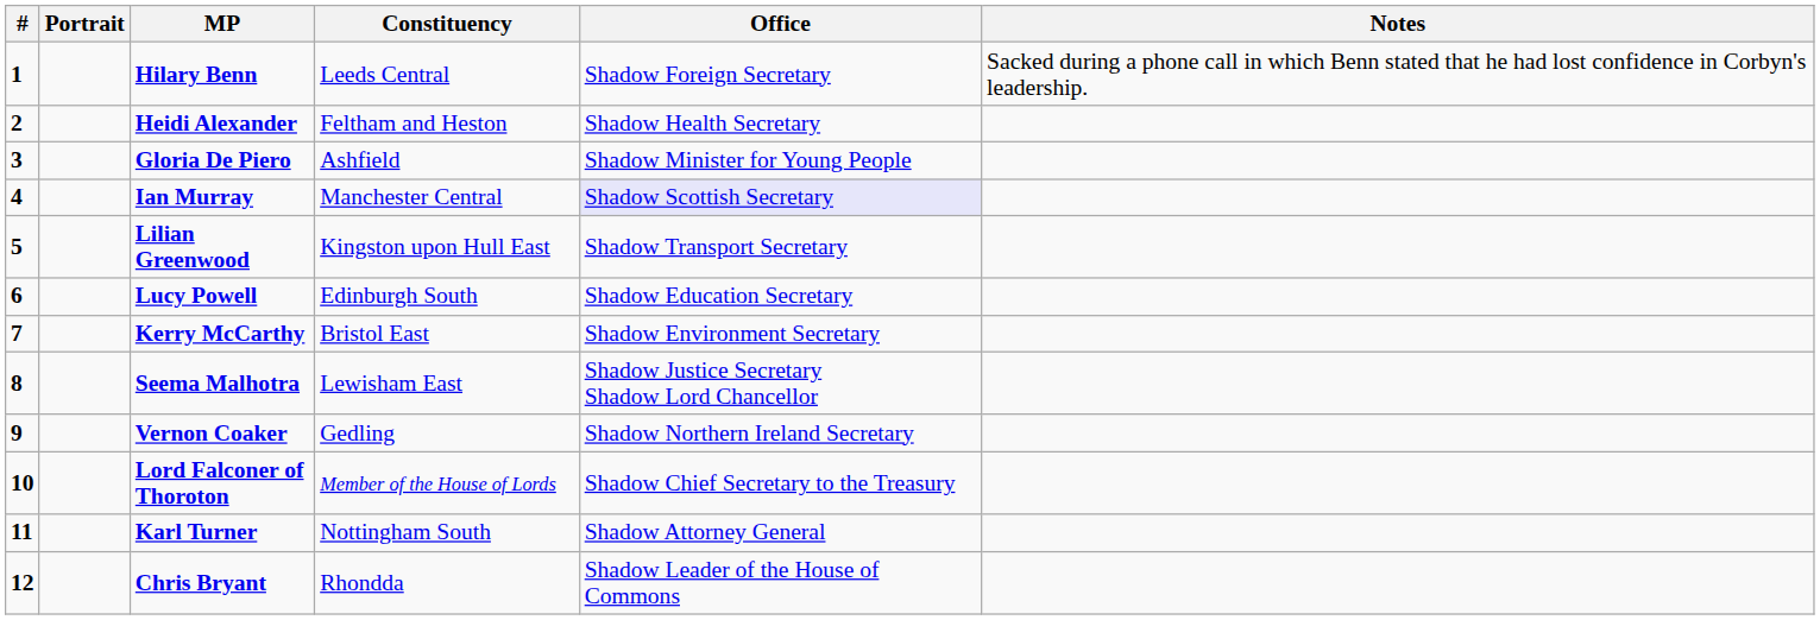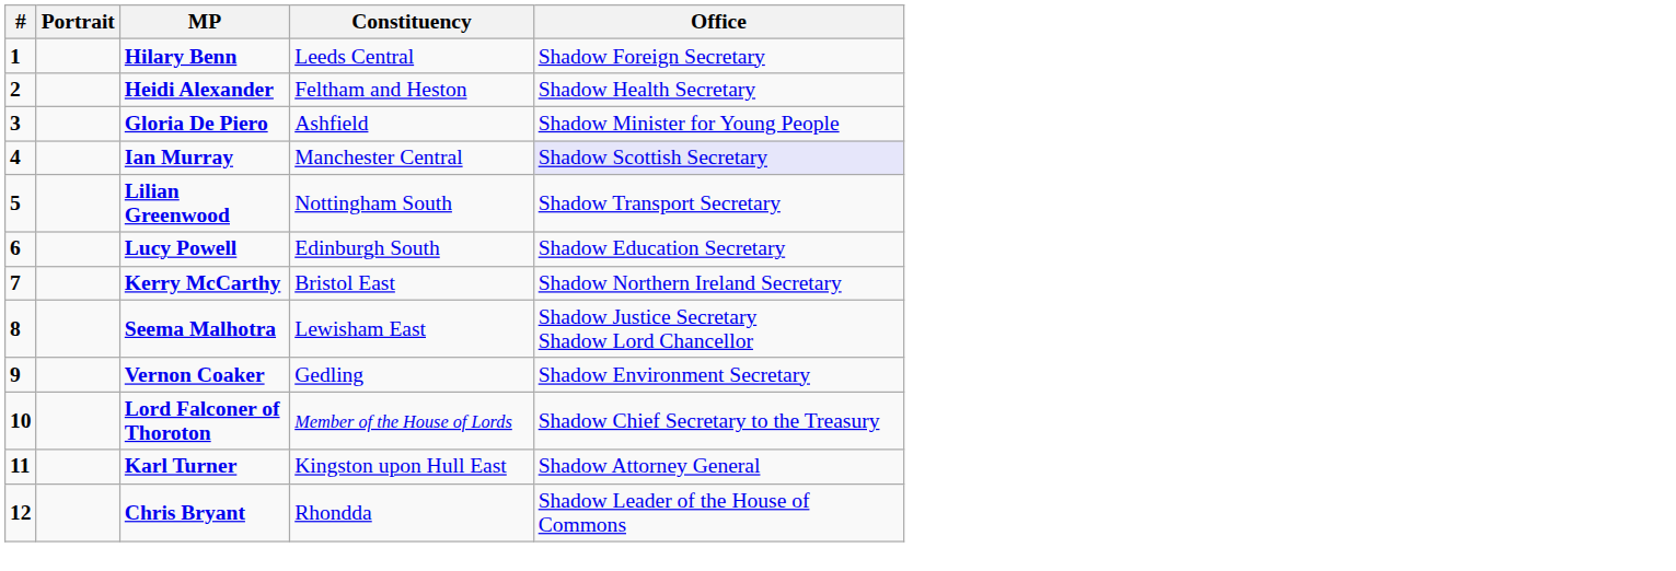 <table class="wikitable">
 <tr>
 <th>#</th>
 <th>Portrait</th>
 <th scope="col" style="width: 120px;">MP</th>
 <th scope="col" style="width: 175px;">Constituency</th>
 <th scope="col" style="width: 270px;">Office</th>
-<th>Notes</th>
 </tr>
 <tr>
 <td><strong>1</strong></td>
 <td></td>
 <td><strong><a href='#'>Hilary Benn</a></strong></td>
 <td><a href='#'>Leeds Central</a></td>
 <td><a href='#'>Shadow Foreign Secretary</a></td>
-<td>Sacked during a phone call in which Benn stated that he had lost confidence in Corbyn's leadership.</td>
 </tr>
 <tr>
 <td><strong>2</strong></td>
 <td></td>
 <td><strong><a href='#'>Heidi Alexander</a></strong></td>
 <td><a href='#'>Feltham and Heston</a></td>
 <td><a href='#'>Shadow Health Secretary</a></td>
-<td></td>
 </tr>
 <tr>
 <td><strong>3</strong></td>
 <td></td>
 <td><strong><a href='#'>Gloria De Piero</a></strong></td>
 <td><a href='#'>Ashfield</a></td>
 <td><a href='#'>Shadow Minister for Young People</a></td>
-<td></td>
 </tr>
 <tr>
 <td><strong>4</strong></td>
 <td></td>
 <td><strong><a href='#'>Ian Murray</a></strong></td>
 <td><a href='#'>Manchester Central</a></td>
 <td style="background: lavender;"><a href='#'>Shadow Scottish Secretary</a></td>
-<td></td>
 </tr>
 <tr>
 <td><strong>5</strong></td>
 <td></td>
 <td><strong><a href='#'>Lilian Greenwood</a></strong></td>
-<td><a href='#'>Kingston upon Hull East</a></td>
+<td><a href='#'>Nottingham South</a></td>
 <td><a href='#'>Shadow Transport Secretary</a></td>
-<td></td>
 </tr>
 <tr>
 <td><strong>6</strong></td>
 <td></td>
 <td><strong><a href='#'>Lucy Powell</a></strong></td>
 <td><a href='#'>Edinburgh South</a></td>
 <td><a href='#'>Shadow Education Secretary</a></td>
-<td></td>
 </tr>
 <tr>
 <td><strong>7</strong></td>
 <td></td>
 <td><strong><a href='#'>Kerry McCarthy</a></strong></td>
 <td><a href='#'>Bristol East</a></td>
-<td><a href='#'>Shadow Environment Secretary</a></td>
-<td></td>
+<td><a href='#'>Shadow Northern Ireland Secretary</a></td>
 </tr>
 <tr>
 <td><strong>8</strong></td>
 <td></td>
 <td><strong><a href='#'>Seema Malhotra</a></strong></td>
 <td><a href='#'>Lewisham East</a></td>
 <td><a href='#'>Shadow Justice Secretary</a><br><a href='#'>Shadow Lord Chancellor</a></td>
-<td></td>
 </tr>
 <tr>
 <td><strong>9</strong></td>
 <td></td>
 <td><strong><a href='#'>Vernon Coaker</a></strong></td>
 <td><a href='#'>Gedling</a></td>
-<td><a href='#'>Shadow Northern Ireland Secretary</a></td>
-<td></td>
+<td><a href='#'>Shadow Environment Secretary</a></td>
 </tr>
 <tr>
 <td><strong>10</strong></td>
 <td></td>
 <td><strong><a href='#'>Lord Falconer of Thoroton</a></strong></td>
 <td><small><em><a href='#'>Member of the House of Lords</a></em></small></td>
 <td><a href='#'>Shadow Chief Secretary to the Treasury</a></td>
-<td></td>
 </tr>
 <tr>
 <td><strong>11</strong></td>
 <td></td>
 <td><strong><a href='#'>Karl Turner</a></strong></td>
-<td><a href='#'>Nottingham South</a></td>
+<td><a href='#'>Kingston upon Hull East</a></td>
 <td><a href='#'>Shadow Attorney General</a></td>
-<td></td>
 </tr>
 <tr>
 <td><strong>12</strong></td>
 <td></td>
 <td><strong><a href='#'>Chris Bryant</a></strong></td>
 <td><a href='#'>Rhondda</a></td>
 <td><a href='#'>Shadow Leader of the House of Commons</a></td>
-<td></td>
 </tr>
 </table>
